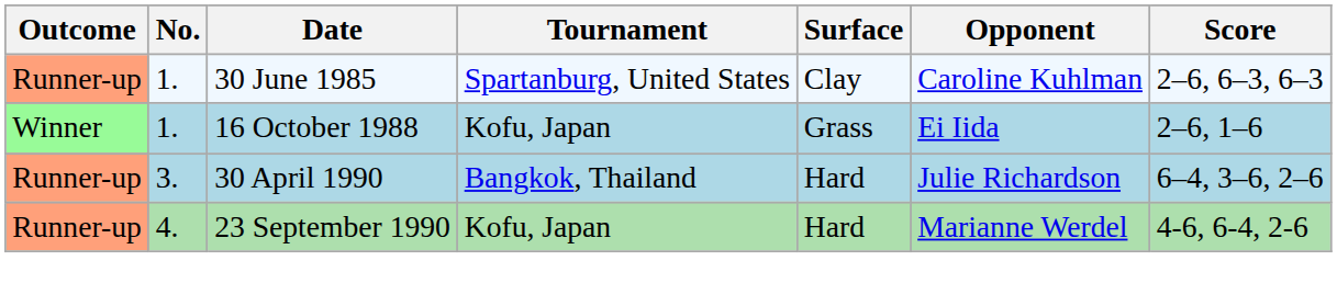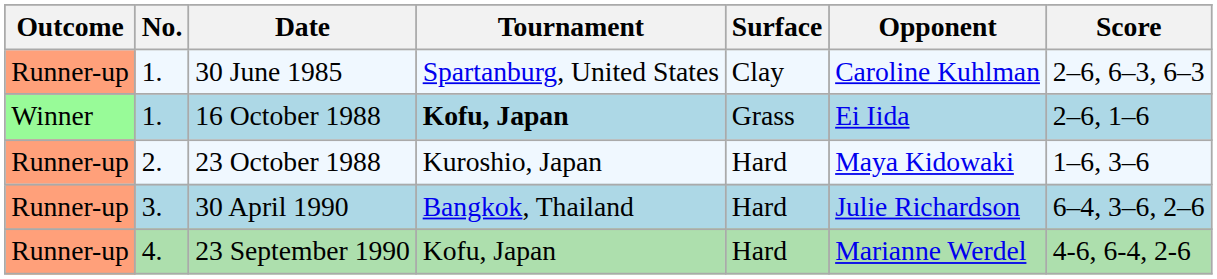 <table class="sortable wikitable" style=font-size:97%>
 <tr>
 <th>Outcome</th>
 <th>No.</th>
 <th>Date</th>
 <th>Tournament</th>
 <th>Surface</th>
 <th>Opponent</th>
 <th>Score</th>
 </tr>
 <tr bgcolor="#f0f8ff">
 <td style="background:#ffa07a;">Runner-up</td>
 <td>1.</td>
 <td>30 June 1985</td>
 <td><a href='#'>Spartanburg</a>, United States</td>
 <td>Clay</td>
 <td> <a href='#'>Caroline Kuhlman</a></td>
 <td>2–6, 6–3, 6–3</td>
 </tr>
 <tr style="background:lightblue;">
 <td bgcolor="98FB98">Winner</td>
 <td>1.</td>
 <td>16 October 1988</td>
-<td>Kofu, Japan</td>
+<td><strong>Kofu, Japan</strong></td>
 <td>Grass</td>
 <td> <a href='#'>Ei Iida</a></td>
 <td>2–6, 1–6</td>
+</tr>
+<tr style="background:#f0f8ff;">
+<td style="background:#ffa07a;">Runner-up</td>
+<td>2.</td>
+<td>23 October 1988</td>
+<td>Kuroshio, Japan</td>
+<td>Hard</td>
+<td> <a href='#'>Maya Kidowaki</a></td>
+<td>1–6, 3–6</td>
 </tr>
 <tr style="background:lightblue;">
 <td style="background:#ffa07a;">Runner-up</td>
 <td>3.</td>
 <td>30 April 1990</td>
 <td><a href='#'>Bangkok</a>, Thailand</td>
 <td>Hard</td>
 <td> <a href='#'>Julie Richardson</a></td>
 <td>6–4, 3–6, 2–6</td>
 </tr>
 <tr style="background:#addfad;">
 <td style="background:#ffa07a;">Runner-up</td>
 <td>4.</td>
 <td>23 September 1990</td>
 <td>Kofu, Japan</td>
 <td>Hard</td>
 <td> <a href='#'>Marianne Werdel</a></td>
 <td>4-6, 6-4, 2-6</td>
 </tr>
 </table>
